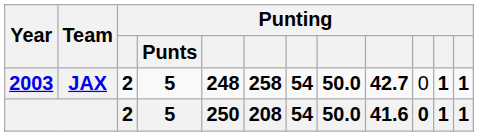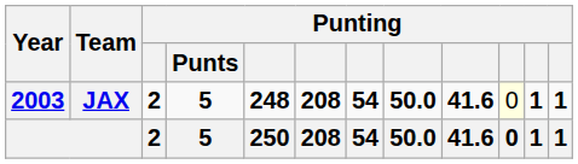 <table class=wikitable style="text-align:center;">
 <tr>
 <th rowspan="2">Year</th>
 <th rowspan="2">Team</th>
 <th colspan="10">Punting</th>
 </tr>
 <tr>
 <th></th>
 <th>Punts</th>
 <th></th>
 <th></th>
 <th></th>
 <th></th>
 <th></th>
 <th></th>
 <th></th>
 <th></th>
 </tr>
 <tr>
 <th><a href='#'>2003</a></th>
 <th><a href='#'>JAX</a></th>
 <td><strong>2</strong></td>
 <td><strong>5</strong></td>
 <td><strong>248</strong></td>
-<td><strong>258</strong></td>
+<td><strong>208</strong></td>
 <td><strong>54</strong></td>
 <td><strong>50.0</strong></td>
-<td><strong>42.7</strong></td>
-<td>0</td>
+<td><strong>41.6</strong></td>
+<td style="background: lightyellow;">0</td>
 <td><strong>1</strong></td>
 <td><strong>1</strong></td>
 </tr>
 <tr>
 <th colspan="2"></th>
 <th>2</th>
 <th>5</th>
 <th>250</th>
 <th>208</th>
 <th>54</th>
 <th>50.0</th>
 <th>41.6</th>
 <th>0</th>
 <th>1</th>
 <th>1</th>
 </tr>
 </table>
